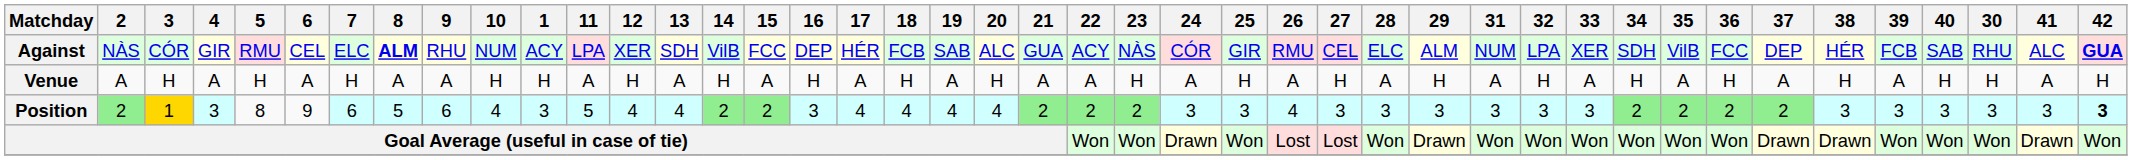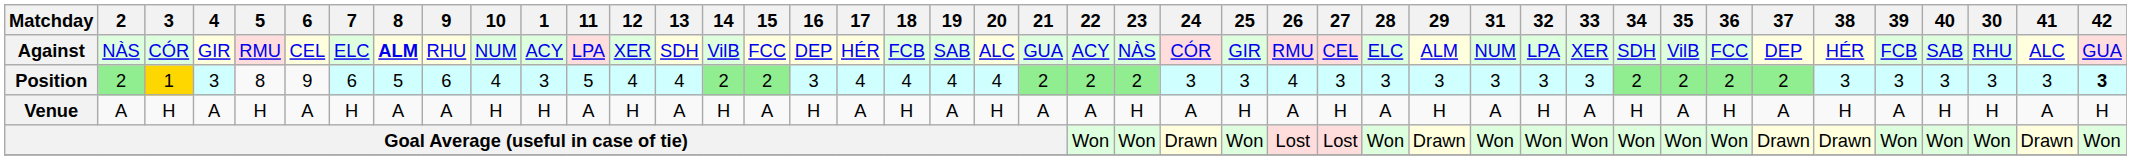 <table class="wikitable" style="font-size: 80%">
 <tr>
 <th>Matchday</th>
 <th>2</th>
 <th>3</th>
 <th>4</th>
 <th>5</th>
 <th>6</th>
 <th>7</th>
 <th>8</th>
 <th>9</th>
 <th>10</th>
 <th>1</th>
 <th>11</th>
 <th>12</th>
 <th>13</th>
 <th>14</th>
 <th>15</th>
 <th>16</th>
 <th>17</th>
 <th>18</th>
 <th>19</th>
 <th>20</th>
 <th>21</th>
 <th>22</th>
 <th>23</th>
 <th>24</th>
 <th>25</th>
 <th>26</th>
 <th>27</th>
 <th>28</th>
 <th>29</th>
 <th>31</th>
 <th>32</th>
 <th>33</th>
 <th>34</th>
 <th>35</th>
 <th>36</th>
 <th>37</th>
 <th>38</th>
 <th>39</th>
 <th>40</th>
 <th>30</th>
 <th>41</th>
 <th>42</th>
 </tr>
 <tr>
 <th>Against</th>
 <td align="center" bgcolor="#ddffdd"><a href='#'>NÀS</a></td>
 <td align="center" bgcolor="#ddffdd"><a href='#'>CÓR</a></td>
 <td align="center" bgcolor="#ffffdd"><a href='#'>GIR</a></td>
 <td align="center" bgcolor="#ffdddd"><a href='#'>RMU</a></td>
 <td align="center" bgcolor="#ffffdd"><a href='#'>CEL</a></td>
 <td align="center" bgcolor="#ddffdd"><a href='#'>ELC</a></td>
 <td align="center" bgcolor="#ffffdd"><strong><a href='#'>ALM</a></strong></td>
 <td align="center" bgcolor="#ffffdd"><a href='#'>RHU</a></td>
 <td align="center" bgcolor="#ddffdd"><a href='#'>NUM</a></td>
 <td align="center" bgcolor="#ddffdd"><a href='#'>ACY</a></td>
 <td align="center" bgcolor="#ffdddd"><a href='#'>LPA</a></td>
 <td align="center" bgcolor="#ddffdd"><a href='#'>XER</a></td>
 <td align="center" bgcolor="#ffffdd"><a href='#'>SDH</a></td>
 <td align="center" bgcolor="#ddffdd"><a href='#'>VilB</a></td>
 <td align="center" bgcolor="#ffffdd"><a href='#'>FCC</a></td>
 <td align="center" bgcolor="#ffffdd"><a href='#'>DEP</a></td>
 <td align="center" bgcolor="#ffffdd"><a href='#'>HÉR</a></td>
 <td align="center" bgcolor="#ddffdd"><a href='#'>FCB</a></td>
 <td align="center" bgcolor="#ddffdd"><a href='#'>SAB</a></td>
 <td align="center" bgcolor="#ffffdd"><a href='#'>ALC</a></td>
 <td align="center" bgcolor="#ddffdd"><a href='#'>GUA</a></td>
 <td align="center" bgcolor="#ddffdd"><a href='#'>ACY</a></td>
 <td align="center" bgcolor="#ddffdd"><a href='#'>NÀS</a></td>
 <td align="center" bgcolor="#ffdddd"><a href='#'>CÓR</a></td>
 <td align="center" bgcolor="#ddffdd"><a href='#'>GIR</a></td>
 <td align="center" bgcolor="#ffdddd"><a href='#'>RMU</a></td>
 <td align="center" bgcolor="#ffdddd"><a href='#'>CEL</a></td>
 <td align="center" bgcolor="#ddffdd"><a href='#'>ELC</a></td>
 <td align="center" bgcolor="#ffffdd"><a href='#'>ALM</a></td>
 <td align="center" bgcolor="#ddffdd"><a href='#'>NUM</a></td>
 <td align="center" bgcolor="#ddffdd"><a href='#'>LPA</a></td>
 <td align="center" bgcolor="#ddffdd"><a href='#'>XER</a></td>
 <td align="center" bgcolor="#ddffdd"><a href='#'>SDH</a></td>
 <td align="center" bgcolor="#ddffdd"><a href='#'>VilB</a></td>
 <td align="center" bgcolor="#ddffdd"><a href='#'>FCC</a></td>
 <td align="center" bgcolor="#ffffdd"><a href='#'>DEP</a></td>
 <td align="center" bgcolor="#ffffdd"><a href='#'>HÉR</a></td>
 <td align="center" bgcolor="#ddffdd"><a href='#'>FCB</a></td>
 <td align="center" bgcolor="#ddffdd"><a href='#'>SAB</a></td>
 <td align="center" bgcolor="#ddffdd"><a href='#'>RHU</a></td>
 <td align="center" bgcolor="#ffffdd"><a href='#'>ALC</a></td>
-<td align="center" bgcolor="#ffdddd"><strong><a href='#'>GUA</a></strong></td>
+<td align="center" bgcolor="#ffdddd"><a href='#'>GUA</a></td>
+</tr>
+<tr>
+<th>Position</th>
+<td align="center" bgcolor="#90EE90">2</td>
+<td align="center" bgcolor="gold">1</td>
+<td align="center" bgcolor="#cfffff">3</td>
+<td align="center">8</td>
+<td align="center">9</td>
+<td align="center" bgcolor="#cfffff">6</td>
+<td align="center" bgcolor="#cfffff">5</td>
+<td align="center" bgcolor="#cfffff">6</td>
+<td align="center" bgcolor="#cfffff">4</td>
+<td align="center" bgcolor="#cfffff">3</td>
+<td align="center" bgcolor="#cfffff">5</td>
+<td align="center" bgcolor="#cfffff">4</td>
+<td align="center" bgcolor="#cfffff">4</td>
+<td align="center" bgcolor="#90EE90">2</td>
+<td align="center" bgcolor="#90EE90">2</td>
+<td align="center" bgcolor="#cfffff">3</td>
+<td align="center" bgcolor="#cfffff">4</td>
+<td align="center" bgcolor="#cfffff">4</td>
+<td align="center" bgcolor="#cfffff">4</td>
+<td align="center" bgcolor="#cfffff">4</td>
+<td align="center" bgcolor="#90EE90">2</td>
+<td align="center" bgcolor="#90EE90">2</td>
+<td align="center" bgcolor="#90EE90">2</td>
+<td align="center" bgcolor="#cfffff">3</td>
+<td align="center" bgcolor="#cfffff">3</td>
+<td align="center" bgcolor="#cfffff">4</td>
+<td align="center" bgcolor="#cfffff">3</td>
+<td align="center" bgcolor="#cfffff">3</td>
+<td align="center" bgcolor="#cfffff">3</td>
+<td align="center" bgcolor="#cfffff">3</td>
+<td align="center" bgcolor="#cfffff">3</td>
+<td align="center" bgcolor="#cfffff">3</td>
+<td align="center" bgcolor="#90EE90">2</td>
+<td align="center" bgcolor="#90EE90">2</td>
+<td align="center" bgcolor="#90EE90">2</td>
+<td align="center" bgcolor="#90EE90">2</td>
+<td align="center" bgcolor="#cfffff">3</td>
+<td align="center" bgcolor="#cfffff">3</td>
+<td align="center" bgcolor="#cfffff">3</td>
+<td align="center" bgcolor="#cfffff">3</td>
+<td align="center" bgcolor="#cfffff">3</td>
+<td align="center" bgcolor="#cfffff"><strong>3</strong></td>
 </tr>
 <tr>
 <th>Venue</th>
 <td align="center">A</td>
 <td align="center">H</td>
 <td align="center">A</td>
 <td align="center">H</td>
 <td align="center">A</td>
 <td align="center">H</td>
 <td align="center">A</td>
 <td align="center">A</td>
 <td align="center">H</td>
 <td align="center">H</td>
 <td align="center">A</td>
 <td align="center">H</td>
 <td align="center">A</td>
 <td align="center">H</td>
 <td align="center">A</td>
 <td align="center">H</td>
 <td align="center">A</td>
 <td align="center">H</td>
 <td align="center">A</td>
 <td align="center">H</td>
 <td align="center">A</td>
 <td align="center">A</td>
 <td align="center">H</td>
 <td align="center">A</td>
 <td align="center">H</td>
 <td align="center">A</td>
 <td align="center">H</td>
 <td align="center">A</td>
 <td align="center">H</td>
 <td align="center">A</td>
 <td align="center">H</td>
 <td align="center">A</td>
 <td align="center">H</td>
 <td align="center">A</td>
 <td align="center">H</td>
 <td align="center">A</td>
 <td align="center">H</td>
 <td align="center">A</td>
 <td align="center">H</td>
 <td align="center">H</td>
 <td align="center">A</td>
 <td align="center">H</td>
 </tr>
 <tr>
-<th>Position</th>
-<td align="center" bgcolor="#90EE90">2</td>
-<td align="center" bgcolor="gold">1</td>
-<td align="center" bgcolor="#cfffff">3</td>
-<td align="center">8</td>
-<td align="center">9</td>
-<td align="center" bgcolor="#cfffff">6</td>
-<td align="center" bgcolor="#cfffff">5</td>
-<td align="center" bgcolor="#cfffff">6</td>
-<td align="center" bgcolor="#cfffff">4</td>
-<td align="center" bgcolor="#cfffff">3</td>
-<td align="center" bgcolor="#cfffff">5</td>
-<td align="center" bgcolor="#cfffff">4</td>
-<td align="center" bgcolor="#cfffff">4</td>
-<td align="center" bgcolor="#90EE90">2</td>
-<td align="center" bgcolor="#90EE90">2</td>
-<td align="center" bgcolor="#cfffff">3</td>
-<td align="center" bgcolor="#cfffff">4</td>
-<td align="center" bgcolor="#cfffff">4</td>
-<td align="center" bgcolor="#cfffff">4</td>
-<td align="center" bgcolor="#cfffff">4</td>
-<td align="center" bgcolor="#90EE90">2</td>
-<td align="center" bgcolor="#90EE90">2</td>
-<td align="center" bgcolor="#90EE90">2</td>
-<td align="center" bgcolor="#cfffff">3</td>
-<td align="center" bgcolor="#cfffff">3</td>
-<td align="center" bgcolor="#cfffff">4</td>
-<td align="center" bgcolor="#cfffff">3</td>
-<td align="center" bgcolor="#cfffff">3</td>
-<td align="center" bgcolor="#cfffff">3</td>
-<td align="center" bgcolor="#cfffff">3</td>
-<td align="center" bgcolor="#cfffff">3</td>
-<td align="center" bgcolor="#cfffff">3</td>
-<td align="center" bgcolor="#90EE90">2</td>
-<td align="center" bgcolor="#90EE90">2</td>
-<td align="center" bgcolor="#90EE90">2</td>
-<td align="center" bgcolor="#90EE90">2</td>
-<td align="center" bgcolor="#cfffff">3</td>
-<td align="center" bgcolor="#cfffff">3</td>
-<td align="center" bgcolor="#cfffff">3</td>
-<td align="center" bgcolor="#cfffff">3</td>
-<td align="center" bgcolor="#cfffff">3</td>
-<td align="center" bgcolor="#cfffff"><strong>3</strong></td>
-</tr>
-<tr>
 <th colspan="22">Goal Average (useful in case of tie)</th>
 <td align="center" bgcolor="#ddffdd">Won</td>
 <td align="center" bgcolor="#ddffdd">Won</td>
 <td align="center" bgcolor="#ffffdd">Drawn</td>
 <td align="center" bgcolor="#ddffdd">Won</td>
 <td align="center" bgcolor="#ffdddd">Lost</td>
 <td align="center" bgcolor="#ffdddd">Lost</td>
 <td align="center" bgcolor="#ddffdd">Won</td>
 <td align="center" bgcolor="#ffffdd">Drawn</td>
 <td align="center" bgcolor="#ddffdd">Won</td>
 <td align="center" bgcolor="#ddffdd">Won</td>
 <td align="center" bgcolor="#ddffdd">Won</td>
 <td align="center" bgcolor="#ddffdd">Won</td>
 <td align="center" bgcolor="#ddffdd">Won</td>
 <td align="center" bgcolor="#ddffdd">Won</td>
 <td align="center" bgcolor="#ffffdd">Drawn</td>
 <td align="center" bgcolor="#ffffdd">Drawn</td>
 <td align="center" bgcolor="#ddffdd">Won</td>
 <td align="center" bgcolor="#ddffdd">Won</td>
 <td align="center" bgcolor="#ddffdd">Won</td>
 <td align="center" bgcolor="#ffffdd">Drawn</td>
 <td align="center" bgcolor="#ddffdd">Won</td>
 </tr>
 <tr>
 </tr>
 </table>
